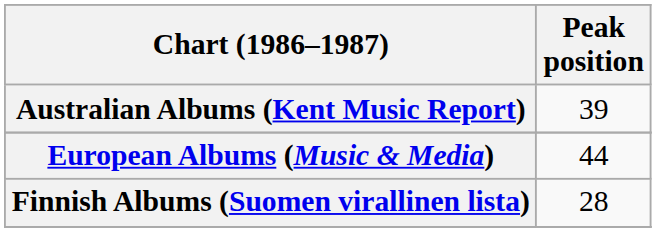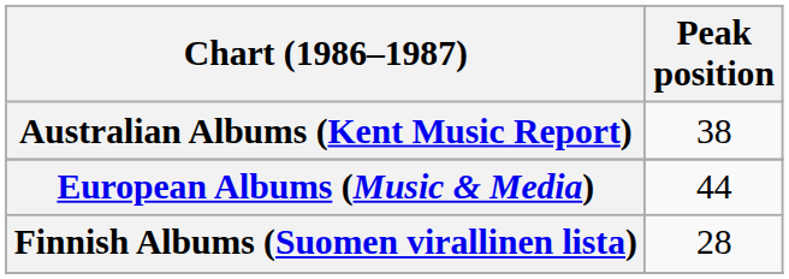 <table class="wikitable sortable plainrowheaders" style="text-align:center">
 <tr>
 <th scope="col">Chart (1986–1987)</th>
 <th scope="col">Peak<br>position</th>
 </tr>
 <tr>
 <th scope="row">Australian Albums (<a href='#'>Kent Music Report</a>)</th>
-<td>39</td>
+<td>38</td>
 </tr>
 <tr>
 </tr>
 <tr>
 </tr>
 <tr>
 <th scope="row"><a href='#'>European Albums</a> (<em><a href='#'>Music & Media</a></em>)</th>
 <td>44</td>
 </tr>
 <tr>
 <th scope="row">Finnish Albums (<a href='#'>Suomen virallinen lista</a>)</th>
 <td>28</td>
 </tr>
 <tr>
 </tr>
 <tr>
 </tr>
 <tr>
 </tr>
 <tr>
 </tr>
 <tr>
 </tr>
 </table>
